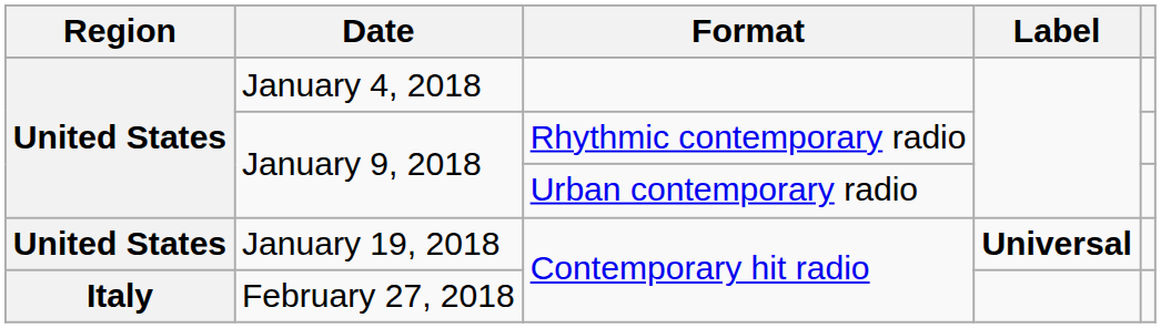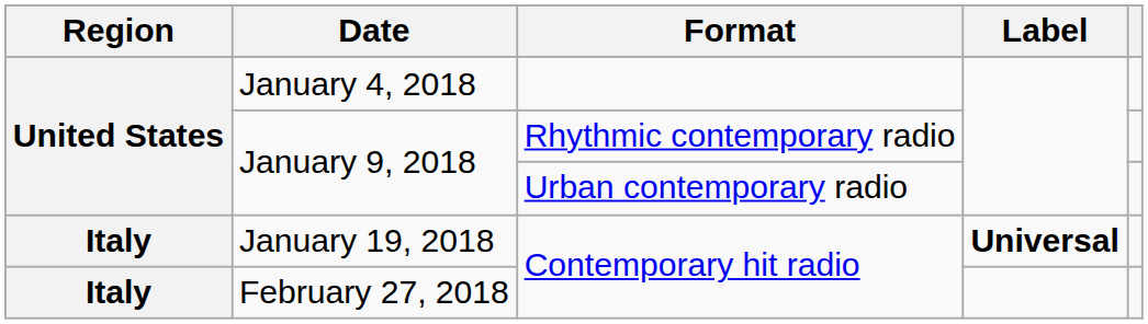 <table class="wikitable plainrowheaders">
 <tr>
 <th scope="col">Region</th>
 <th scope="col">Date</th>
 <th scope="col">Format</th>
 <th scope="col" class="unsortable">Label</th>
 <th scope="col" class="unsortable"></th>
 </tr>
 <tr>
 <th scope="row" rowspan="3">United States</th>
 <td>January 4, 2018</td>
 <td></td>
 <td rowspan="3"></td>
 <td></td>
 </tr>
 <tr>
 <td rowspan="2">January 9, 2018</td>
 <td><a href='#'>Rhythmic contemporary</a> radio</td>
 <td style="text-align:center;"></td>
 </tr>
 <tr>
 <td><a href='#'>Urban contemporary</a> radio</td>
 <td style="text-align:center;"></td>
 </tr>
 <tr>
-<th scope="row">United States</th>
+<th scope="row">Italy</th>
 <td>January 19, 2018</td>
 <td rowspan="2"><a href='#'>Contemporary hit radio</a></td>
 <td><strong>Universal</strong></td>
 <td style="text-align:center;"></td>
 </tr>
 <tr>
 <th scope="row">Italy</th>
 <td>February 27, 2018</td>
 <td></td>
 <td style="text-align:center;"></td>
 </tr>
 </table>
